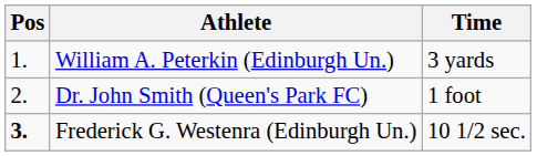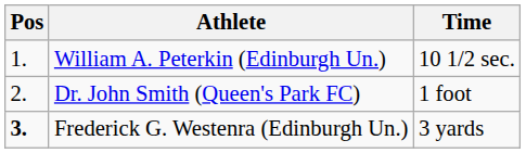 <table class="wikitable">
 <tr>
 <th>Pos</th>
 <th>Athlete</th>
 <th>Time</th>
 </tr>
 <tr>
 <td>1.</td>
 <td><a href='#'>William A. Peterkin</a> (<a href='#'>Edinburgh Un.</a>)</td>
-<td>3 yards</td>
+<td>10 1/2 sec.</td>
 </tr>
 <tr>
 <td>2.</td>
 <td><a href='#'>Dr. John Smith</a> (<a href='#'>Queen's Park FC</a>)</td>
 <td>1 foot</td>
 </tr>
 <tr>
 <td><strong>3.</strong></td>
 <td>Frederick G. Westenra (Edinburgh Un.)</td>
-<td>10 1/2 sec.</td>
+<td>3 yards</td>
 </tr>
 </table>
